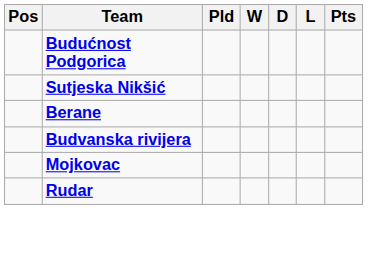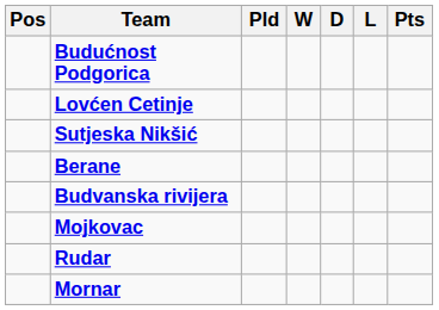 <table class="wikitable">
 <tr>
 <th>Pos</th>
 <th width="150">Team</th>
 <th width="30">Pld</th>
 <th width="20">W</th>
 <th width="20">D</th>
 <th width="20">L</th>
 <th width="30">Pts</th>
 </tr>
 <tr>
 <td></td>
 <td><strong><a href='#'>Budućnost Podgorica</a></strong></td>
+<td></td>
+<td></td>
+<td></td>
+<td></td>
+<td></td>
+</tr>
+<tr>
+<td></td>
+<td><strong><a href='#'>Lovćen Cetinje</a></strong></td>
 <td></td>
 <td></td>
 <td></td>
 <td></td>
 <td></td>
 </tr>
 <tr>
 <td></td>
 <td><strong><a href='#'>Sutjeska Nikšić</a></strong></td>
 <td></td>
 <td></td>
 <td></td>
 <td></td>
 <td></td>
 </tr>
 <tr>
 <td></td>
 <td><strong><a href='#'>Berane</a></strong></td>
 <td></td>
 <td></td>
 <td></td>
 <td></td>
 <td></td>
 </tr>
 <tr>
 <td></td>
 <td><strong><a href='#'>Budvanska rivijera</a></strong></td>
 <td></td>
 <td></td>
 <td></td>
 <td></td>
 <td></td>
 </tr>
 <tr>
 <td></td>
 <td><strong><a href='#'>Mojkovac</a></strong></td>
 <td></td>
 <td></td>
 <td></td>
 <td></td>
 <td></td>
 </tr>
 <tr>
 <td></td>
 <td><strong><a href='#'>Rudar</a></strong></td>
 <td></td>
 <td></td>
 <td></td>
 <td></td>
 <td></td>
 </tr>
+<tr>
+<td></td>
+<td><strong><a href='#'>Mornar</a></strong></td>
+<td></td>
+<td></td>
+<td></td>
+<td></td>
+<td></td>
+</tr>
 </table>
